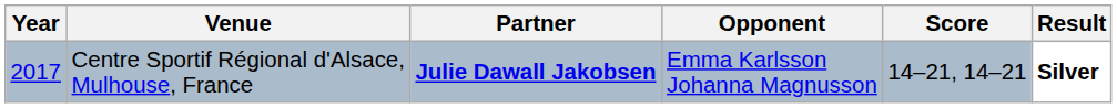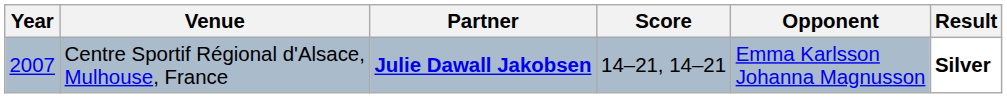 <table class="sortable wikitable" style="font-size: 90%;">
 <tr>
 <th>Year</th>
 <th>Venue</th>
 <th>Partner</th>
+<th>Score</th>
 <th>Opponent</th>
-<th>Score</th>
 <th>Result</th>
 </tr>
 <tr style="background:#AABBCC">
-<td align="center"><a href='#'>2017</a></td>
+<td align="center"><a href='#'>2007</a></td>
 <td align="left">Centre Sportif Régional d'Alsace,<br><a href='#'>Mulhouse</a>, France</td>
 <td align="left"><strong> <a href='#'>Julie Dawall Jakobsen</a></strong></td>
+<td align="left">14–21, 14–21</td>
 <td align="left"> <a href='#'>Emma Karlsson</a><br> <a href='#'>Johanna Magnusson</a></td>
-<td align="left">14–21, 14–21</td>
 <td style="text-align:left; background:white"> <strong>Silver</strong></td>
 </tr>
 </table>
